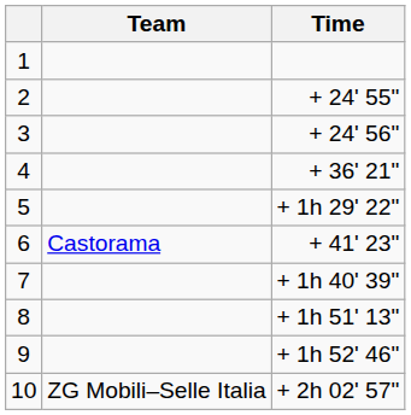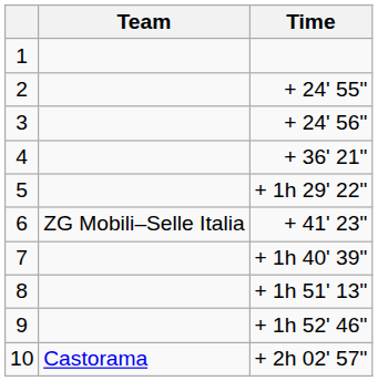 <table class="wikitable">
 <tr>
 <th></th>
 <th>Team</th>
 <th>Time</th>
 </tr>
 <tr>
 <td style="text-align:center;">1</td>
 <td></td>
 <td align=right></td>
 </tr>
 <tr>
 <td style="text-align:center;">2</td>
 <td></td>
 <td align=right>+ 24' 55"</td>
 </tr>
 <tr>
 <td style="text-align:center;">3</td>
 <td></td>
 <td align=right>+ 24' 56"</td>
 </tr>
 <tr>
 <td style="text-align:center;">4</td>
 <td></td>
 <td align=right>+ 36' 21"</td>
 </tr>
 <tr>
 <td style="text-align:center;">5</td>
 <td></td>
 <td align=right>+ 1h 29' 22"</td>
 </tr>
 <tr>
 <td style="text-align:center;">6</td>
-<td><a href='#'>Castorama</a></td>
+<td>ZG Mobili–Selle Italia</td>
 <td align=right>+ 41' 23"</td>
 </tr>
 <tr>
 <td style="text-align:center;">7</td>
 <td></td>
 <td align=right>+ 1h 40' 39"</td>
 </tr>
 <tr>
 <td style="text-align:center;">8</td>
 <td></td>
 <td align=right>+ 1h 51' 13"</td>
 </tr>
 <tr>
 <td style="text-align:center;">9</td>
 <td></td>
 <td align=right>+ 1h 52' 46"</td>
 </tr>
 <tr>
 <td style="text-align:center;">10</td>
-<td>ZG Mobili–Selle Italia</td>
+<td><a href='#'>Castorama</a></td>
 <td align=right>+ 2h 02' 57"</td>
 </tr>
 </table>
